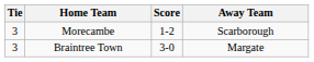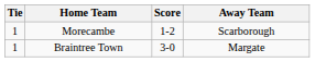 <table class="wikitable" style="text-align:center;">
 <tr>
 <th width=20>Tie</th>
 <th width=175>Home Team</th>
 <th width=20>Score</th>
 <th width=175>Away Team</th>
 </tr>
 <tr>
-<td>3</td>
+<td>1</td>
 <td>Morecambe</td>
 <td>1-2</td>
 <td>Scarborough</td>
 </tr>
 <tr>
-<td>3</td>
+<td>1</td>
 <td>Braintree Town</td>
 <td>3-0</td>
 <td>Margate</td>
 </tr>
 </table>
